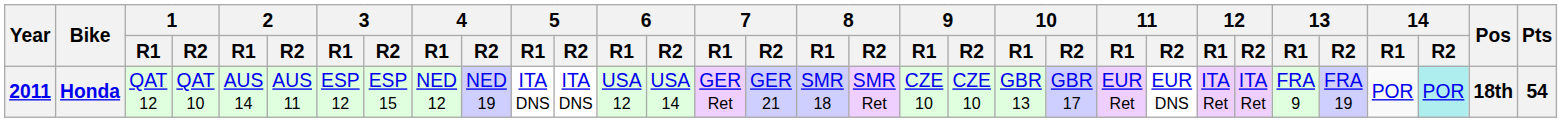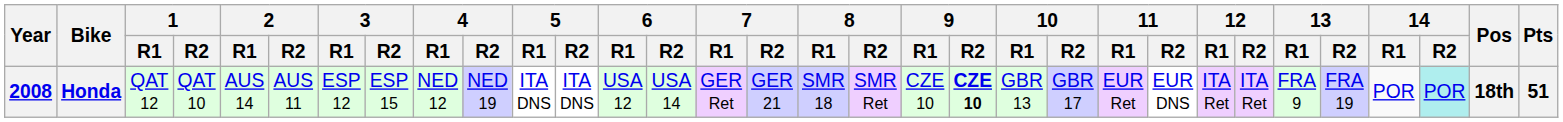 <table class="wikitable" style="text-align:center; font-size:90%">
 <tr>
 <th valign="middle" rowspan=2>Year</th>
 <th valign="middle" rowspan=2>Bike</th>
 <th colspan=2>1</th>
 <th colspan=2>2</th>
 <th colspan=2>3</th>
 <th colspan=2>4</th>
 <th colspan=2>5</th>
 <th colspan=2>6</th>
 <th colspan=2>7</th>
 <th colspan=2>8</th>
 <th colspan=2>9</th>
 <th colspan=2>10</th>
 <th colspan=2>11</th>
 <th colspan=2>12</th>
 <th colspan=2>13</th>
 <th colspan=2>14</th>
 <th rowspan=2>Pos</th>
 <th rowspan=2>Pts</th>
 </tr>
 <tr>
 <th>R1</th>
 <th>R2</th>
 <th>R1</th>
 <th>R2</th>
 <th>R1</th>
 <th>R2</th>
 <th>R1</th>
 <th>R2</th>
 <th>R1</th>
 <th>R2</th>
 <th>R1</th>
 <th>R2</th>
 <th>R1</th>
 <th>R2</th>
 <th>R1</th>
 <th>R2</th>
 <th>R1</th>
 <th>R2</th>
 <th>R1</th>
 <th>R2</th>
 <th>R1</th>
 <th>R2</th>
 <th>R1</th>
 <th>R2</th>
 <th>R1</th>
 <th>R2</th>
 <th>R1</th>
 <th>R2</th>
 </tr>
 <tr>
-<th><a href='#'>2011</a></th>
+<th><a href='#'>2008</a></th>
 <th><a href='#'>Honda</a></th>
 <td style="background:#dfffdf;"><a href='#'>QAT</a><br><small>12</small></td>
 <td style="background:#dfffdf;"><a href='#'>QAT</a><br><small>10</small></td>
 <td style="background:#dfffdf;"><a href='#'>AUS</a><br><small>14</small></td>
 <td style="background:#dfffdf;"><a href='#'>AUS</a><br><small>11</small></td>
 <td style="background:#dfffdf;"><a href='#'>ESP</a><br><small>12</small></td>
 <td style="background:#dfffdf;"><a href='#'>ESP</a><br><small>15</small></td>
 <td style="background:#dfffdf;"><a href='#'>NED</a><br><small>12</small></td>
 <td style="background:#cfcfff;"><a href='#'>NED</a><br><small>19</small></td>
 <td style="background:#ffffff;"><a href='#'>ITA</a><br><small>DNS</small></td>
 <td style="background:#ffffff;"><a href='#'>ITA</a><br><small>DNS</small></td>
 <td style="background:#dfffdf;"><a href='#'>USA</a><br><small>12</small></td>
 <td style="background:#dfffdf;"><a href='#'>USA</a><br><small>14</small></td>
 <td style="background:#efcfff;"><a href='#'>GER</a><br><small>Ret</small></td>
 <td style="background:#cfcfff;"><a href='#'>GER</a><br><small>21</small></td>
 <td style="background:#cfcfff;"><a href='#'>SMR</a><br><small>18</small></td>
 <td style="background:#efcfff;"><a href='#'>SMR</a><br><small>Ret</small></td>
 <td style="background:#dfffdf;"><a href='#'>CZE</a><br><small>10</small></td>
-<td style="background:#dfffdf;"><a href='#'>CZE</a><br><small>10</small></td>
+<td style="background:#dfffdf;"><strong><a href='#'>CZE</a><br><small>10</small></strong></td>
 <td style="background:#dfffdf;"><a href='#'>GBR</a><br><small>13</small></td>
 <td style="background:#cfcfff;"><a href='#'>GBR</a><br><small>17</small></td>
 <td style="background:#efcfff;"><a href='#'>EUR</a><br><small>Ret</small></td>
 <td style="background:#ffffff;"><a href='#'>EUR</a><br><small>DNS</small></td>
 <td style="background:#efcfff;"><a href='#'>ITA</a><br><small>Ret</small></td>
 <td style="background:#efcfff;"><a href='#'>ITA</a><br><small>Ret</small></td>
 <td style="background:#dfffdf;"><a href='#'>FRA</a><br><small>9</small></td>
 <td style="background:#cfcfff;"><a href='#'>FRA</a><br><small>19</small></td>
 <td><a href='#'>POR</a></td>
 <td style="background: paleturquoise;"><a href='#'>POR</a></td>
 <th>18th</th>
-<th>54</th>
+<th>51</th>
 </tr>
 </table>
